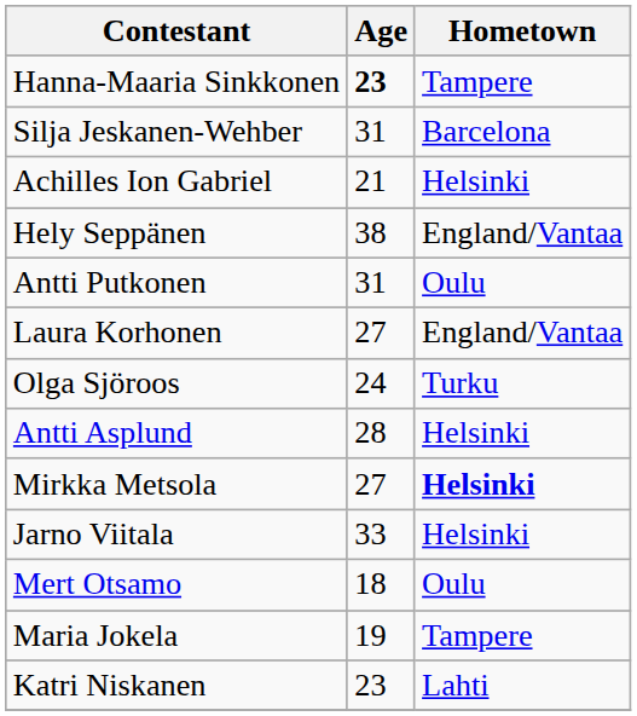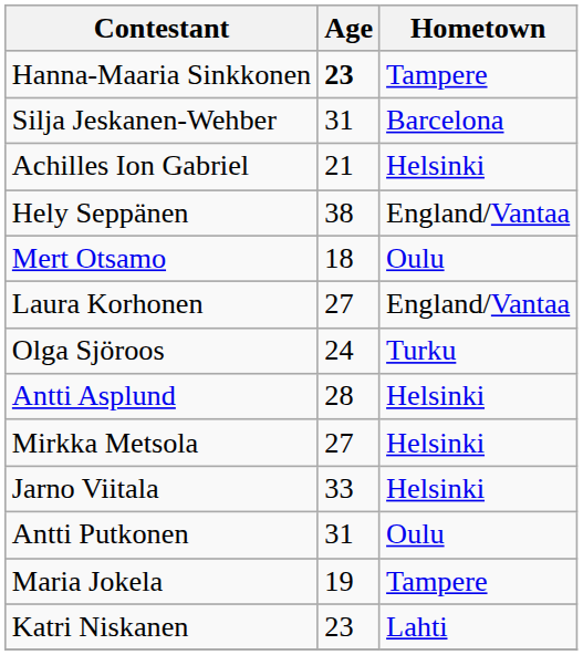 <table class="wikitable">
 <tr>
 <th>Contestant</th>
 <th>Age</th>
 <th>Hometown</th>
 </tr>
 <tr>
 <td>Hanna-Maaria Sinkkonen</td>
 <td><strong>23</strong></td>
 <td><a href='#'>Tampere</a></td>
 </tr>
 <tr>
 <td>Silja Jeskanen-Wehber</td>
 <td>31</td>
 <td><a href='#'>Barcelona</a></td>
 </tr>
 <tr>
 <td>Achilles Ion Gabriel</td>
 <td>21</td>
 <td><a href='#'>Helsinki</a></td>
 </tr>
 <tr>
 <td>Hely Seppänen</td>
 <td>38</td>
 <td>England/<a href='#'>Vantaa</a></td>
 </tr>
 <tr>
-<td>Antti Putkonen</td>
-<td>31</td>
+<td><a href='#'>Mert Otsamo</a></td>
+<td>18</td>
 <td><a href='#'>Oulu</a></td>
 </tr>
 <tr>
 <td>Laura Korhonen</td>
 <td>27</td>
 <td>England/<a href='#'>Vantaa</a></td>
 </tr>
 <tr>
 <td>Olga Sjöroos</td>
 <td>24</td>
 <td><a href='#'>Turku</a></td>
 </tr>
 <tr>
 <td><a href='#'>Antti Asplund</a></td>
 <td>28</td>
 <td><a href='#'>Helsinki</a></td>
 </tr>
 <tr>
 <td>Mirkka Metsola</td>
 <td>27</td>
-<td><strong><a href='#'>Helsinki</a></strong></td>
+<td><a href='#'>Helsinki</a></td>
 </tr>
 <tr>
 <td>Jarno Viitala</td>
 <td>33</td>
 <td><a href='#'>Helsinki</a></td>
 </tr>
 <tr>
-<td><a href='#'>Mert Otsamo</a></td>
-<td>18</td>
+<td>Antti Putkonen</td>
+<td>31</td>
 <td><a href='#'>Oulu</a></td>
 </tr>
 <tr>
 <td>Maria Jokela</td>
 <td>19</td>
 <td><a href='#'>Tampere</a></td>
 </tr>
 <tr>
 <td>Katri Niskanen</td>
 <td>23</td>
 <td><a href='#'>Lahti</a></td>
 </tr>
 <tr>
 </tr>
 </table>
